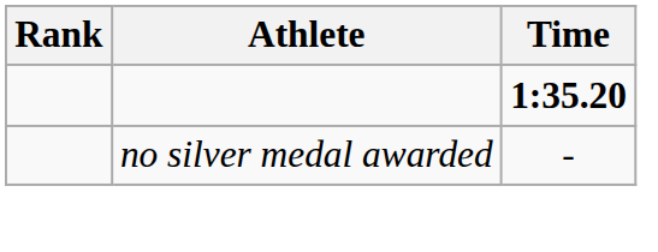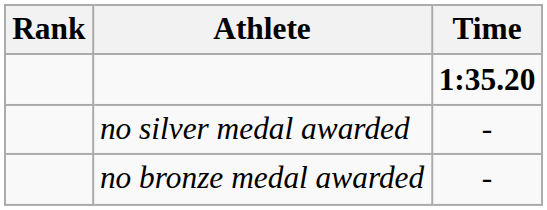 <table class=wikitable style="text-align:center;">
 <tr>
 <th>Rank</th>
 <th>Athlete</th>
 <th>Time</th>
 </tr>
 <tr>
 <td></td>
 <td align=left></td>
 <td><strong>1:35.20</strong></td>
 </tr>
 <tr>
 <td></td>
 <td align=left><em>no silver medal awarded</em></td>
 <td>-</td>
 </tr>
+<tr>
+<td></td>
+<td align=left><em>no bronze medal awarded</em></td>
+<td>-</td>
+</tr>
 </table>
